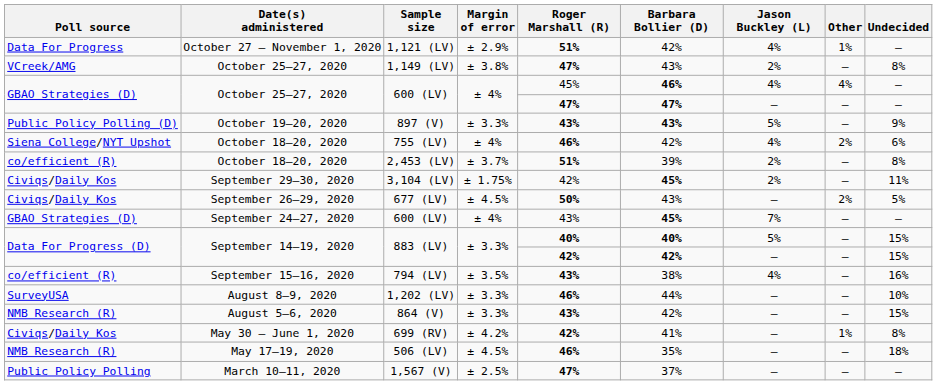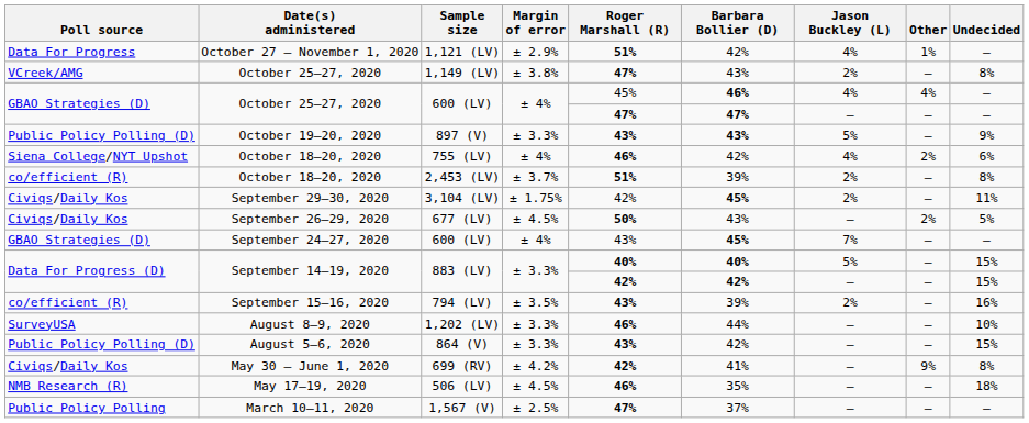 <table class="wikitable" style="font-size:90%;text-align:center;">
 <tr valign=bottom>
 <th>Poll source</th>
 <th>Date(s)<br>administered</th>
 <th>Sample<br>size</th>
 <th>Margin<br>of error</th>
 <th style="width:100px;">Roger<br>Marshall (R)</th>
 <th style="width:100px;">Barbara<br>Bollier (D)</th>
 <th style="width:100px;">Jason<br>Buckley (L)</th>
 <th>Other</th>
 <th>Undecided</th>
 </tr>
 <tr>
 <td style="text-align:left;"><a href='#'>Data For Progress</a></td>
 <td>October 27 – November 1, 2020</td>
 <td>1,121 (LV)</td>
 <td>± 2.9%</td>
 <td><strong>51%</strong></td>
 <td>42%</td>
 <td>4%</td>
 <td>1%</td>
 <td>–</td>
 </tr>
 <tr>
 <td style="text-align:left;"><a href='#'>VCreek/AMG</a></td>
 <td>October 25–27, 2020</td>
 <td>1,149 (LV)</td>
 <td>± 3.8%</td>
 <td><strong>47%</strong></td>
 <td>43%</td>
 <td>2%</td>
 <td>–</td>
 <td>8%</td>
 </tr>
 <tr>
 <td rowspan=2 style="text-align:left;"><a href='#'>GBAO Strategies (D)</a></td>
 <td rowspan=2>October 25–27, 2020</td>
 <td rowspan=2>600 (LV)</td>
 <td rowspan=2>± 4%</td>
 <td>45%</td>
 <td><strong>46%</strong></td>
 <td>4%</td>
 <td>4%</td>
 <td>–</td>
 </tr>
 <tr>
 <td><strong>47%</strong></td>
 <td><strong>47%</strong></td>
 <td>–</td>
 <td>–</td>
 <td>–</td>
 </tr>
 <tr>
 <td style="text-align:left;"><a href='#'>Public Policy Polling (D)</a></td>
 <td>October 19–20, 2020</td>
 <td>897 (V)</td>
 <td>± 3.3%</td>
 <td><strong>43%</strong></td>
 <td><strong>43%</strong></td>
 <td>5%</td>
 <td>–</td>
 <td>9%</td>
 </tr>
 <tr>
 <td style="text-align:left;"><a href='#'>Siena College</a>/<a href='#'>NYT Upshot</a></td>
 <td>October 18–20, 2020</td>
 <td>755 (LV)</td>
 <td>± 4%</td>
 <td><strong>46%</strong></td>
 <td>42%</td>
 <td>4%</td>
 <td>2%</td>
 <td>6%</td>
 </tr>
 <tr>
 <td style="text-align:left;"><a href='#'>co/efficient (R)</a></td>
 <td>October 18–20, 2020</td>
 <td>2,453 (LV)</td>
 <td>± 3.7%</td>
 <td><strong>51%</strong></td>
 <td>39%</td>
 <td>2%</td>
 <td>–</td>
 <td>8%</td>
 </tr>
 <tr>
 <td style="text-align:left;"><a href='#'>Civiqs</a>/<a href='#'>Daily Kos</a></td>
 <td>September 29–30, 2020</td>
 <td>3,104 (LV)</td>
 <td>± 1.75%</td>
 <td>42%</td>
 <td><strong>45%</strong></td>
 <td>2%</td>
 <td>–</td>
 <td>11%</td>
 </tr>
 <tr>
 <td style="text-align:left;"><a href='#'>Civiqs</a>/<a href='#'>Daily Kos</a></td>
 <td>September 26–29, 2020</td>
 <td>677 (LV)</td>
 <td>± 4.5%</td>
 <td><strong>50%</strong></td>
 <td>43%</td>
 <td>–</td>
 <td>2%</td>
 <td>5%</td>
 </tr>
 <tr>
 <td style="text-align:left;"><a href='#'>GBAO Strategies (D)</a></td>
 <td>September 24–27, 2020</td>
 <td>600 (LV)</td>
 <td>± 4%</td>
 <td>43%</td>
 <td><strong>45%</strong></td>
 <td>7%</td>
 <td>–</td>
 <td>–</td>
 </tr>
 <tr>
 <td rowspan=2 style="text-align:left;"><a href='#'>Data For Progress (D)</a></td>
 <td rowspan=2>September 14–19, 2020</td>
 <td rowspan=2>883 (LV)</td>
 <td rowspan=2>± 3.3%</td>
 <td><strong>40%</strong></td>
 <td><strong>40%</strong></td>
 <td>5%</td>
 <td>–</td>
 <td>15%</td>
 </tr>
 <tr>
 <td><strong>42%</strong></td>
 <td><strong>42%</strong></td>
 <td>–</td>
 <td>–</td>
 <td>15%</td>
 </tr>
 <tr>
 <td style="text-align:left;"><a href='#'>co/efficient (R)</a></td>
 <td>September 15–16, 2020</td>
 <td>794 (LV)</td>
 <td>± 3.5%</td>
 <td><strong>43%</strong></td>
-<td>38%</td>
-<td>4%</td>
+<td>39%</td>
+<td>2%</td>
 <td>–</td>
 <td>16%</td>
 </tr>
 <tr>
 <td style="text-align:left;"><a href='#'>SurveyUSA</a></td>
 <td>August 8–9, 2020</td>
 <td>1,202 (LV)</td>
 <td>± 3.3%</td>
 <td><strong>46%</strong></td>
 <td>44%</td>
 <td>–</td>
 <td>–</td>
 <td>10%</td>
 </tr>
 <tr>
-<td style="text-align:left;"><a href='#'>NMB Research (R)</a></td>
+<td style="text-align:left;"><a href='#'>Public Policy Polling (D)</a></td>
 <td>August 5–6, 2020</td>
 <td>864 (V)</td>
 <td>± 3.3%</td>
 <td><strong>43%</strong></td>
 <td>42%</td>
 <td>–</td>
 <td>–</td>
 <td>15%</td>
 </tr>
 <tr>
 <td style="text-align:left;"><a href='#'>Civiqs</a>/<a href='#'>Daily Kos</a></td>
 <td>May 30 – June 1, 2020</td>
 <td>699 (RV)</td>
 <td>± 4.2%</td>
 <td><strong>42%</strong></td>
 <td>41%</td>
 <td>–</td>
-<td>1%</td>
+<td>9%</td>
 <td>8%</td>
 </tr>
 <tr>
 <td style="text-align:left;"><a href='#'>NMB Research (R)</a></td>
 <td>May 17–19, 2020</td>
 <td>506 (LV)</td>
 <td>± 4.5%</td>
 <td><strong>46%</strong></td>
 <td>35%</td>
 <td>–</td>
 <td>–</td>
 <td>18%</td>
 </tr>
 <tr>
 <td style="text-align:left;"><a href='#'>Public Policy Polling</a></td>
 <td>March 10–11, 2020</td>
 <td>1,567 (V)</td>
 <td>± 2.5%</td>
 <td><strong>47%</strong></td>
 <td>37%</td>
 <td>–</td>
 <td>–</td>
 <td>–</td>
 </tr>
 </table>
